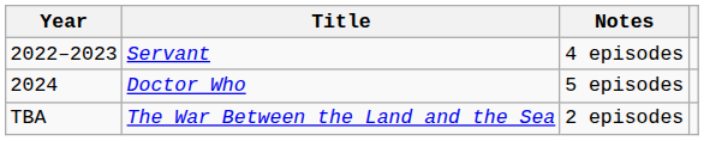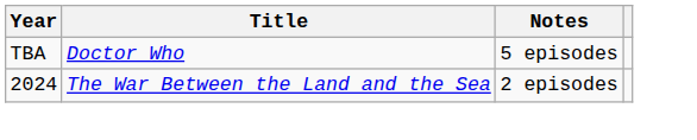 <table class="wikitable">
 <tr>
 <th>Year</th>
 <th>Title</th>
 <th>Notes</th>
 <th></th>
 </tr>
 <tr>
-<td>2022–2023</td>
-<td><a href='#'><em>Servant</em></a></td>
-<td>4 episodes</td>
-<td style = "text-align: center;"></td>
-</tr>
-<tr>
-<td>2024</td>
+<td>TBA</td>
 <td><em><a href='#'>Doctor Who</a></em></td>
 <td>5 episodes</td>
 <td style = "text-align: center;"></td>
 </tr>
 <tr>
-<td>TBA</td>
+<td>2024</td>
 <td><em><a href='#'>The War Between the Land and the Sea</a></em></td>
 <td>2 episodes</td>
 <td></td>
 </tr>
 </table>
